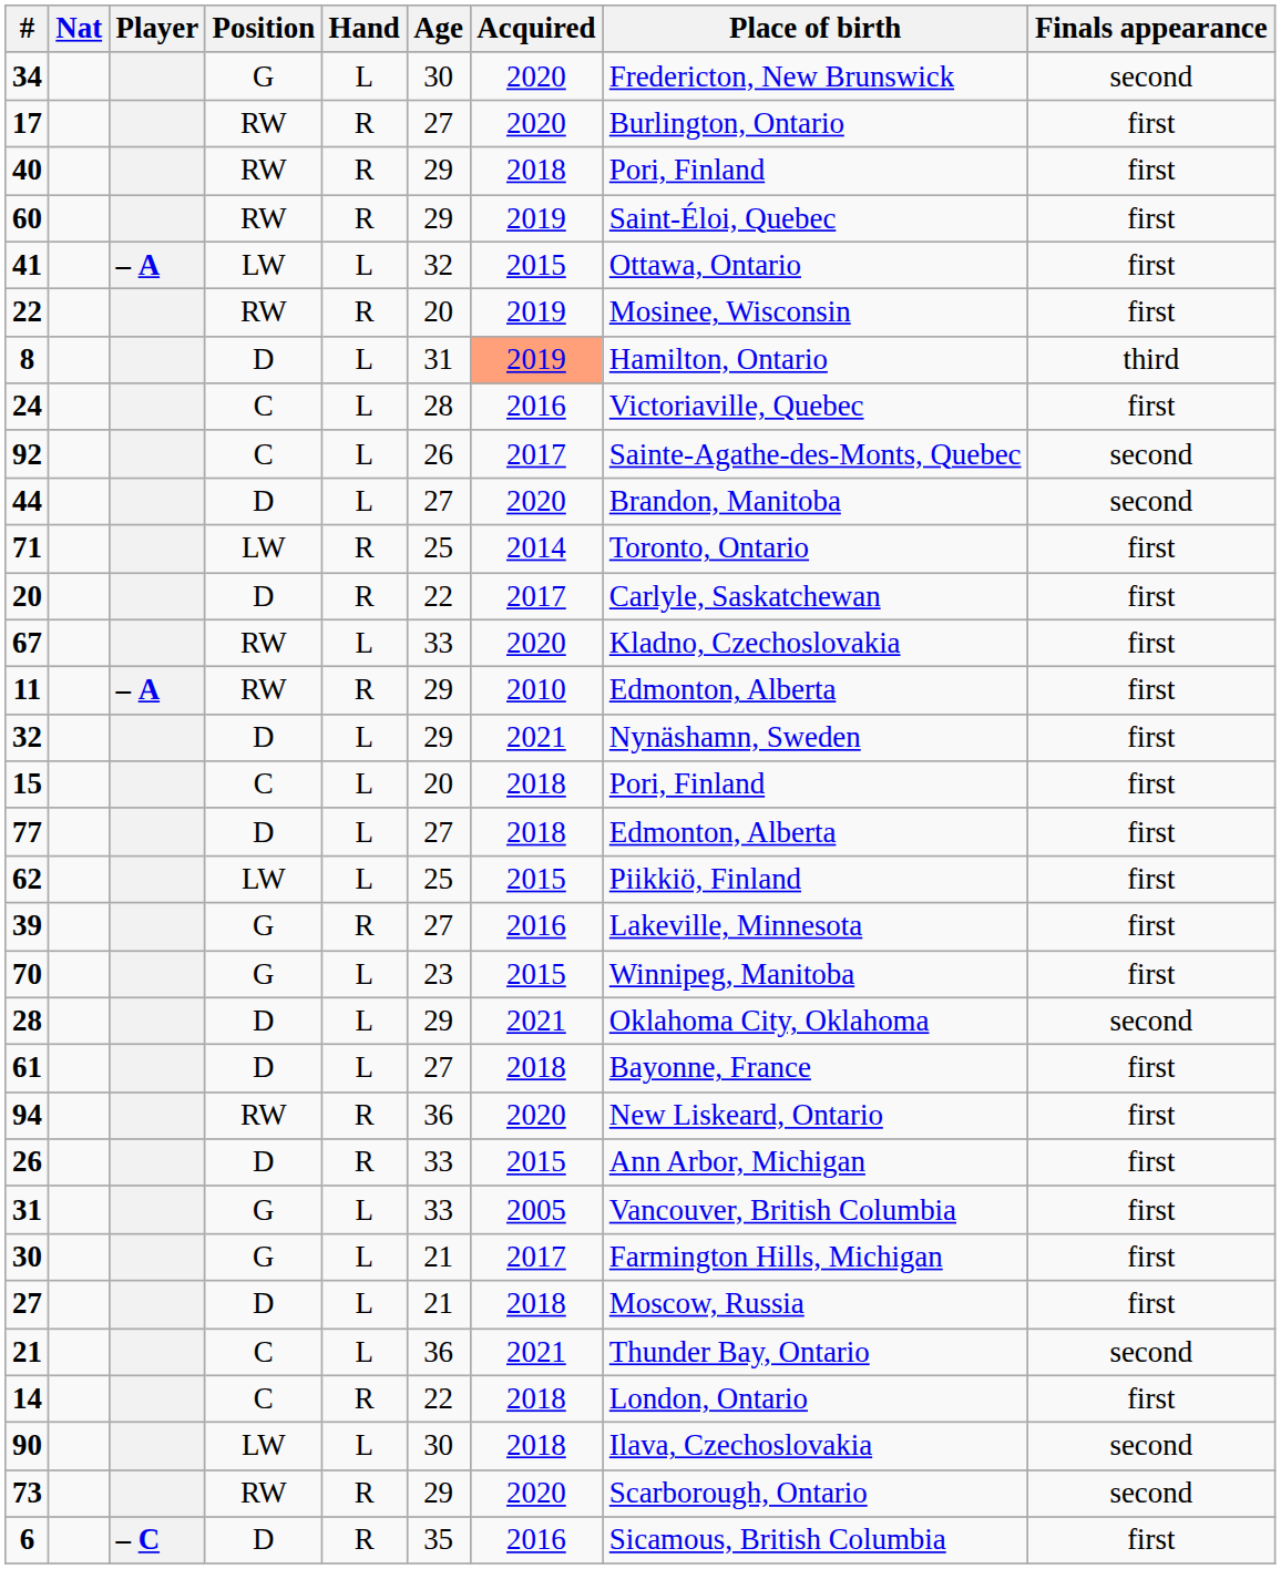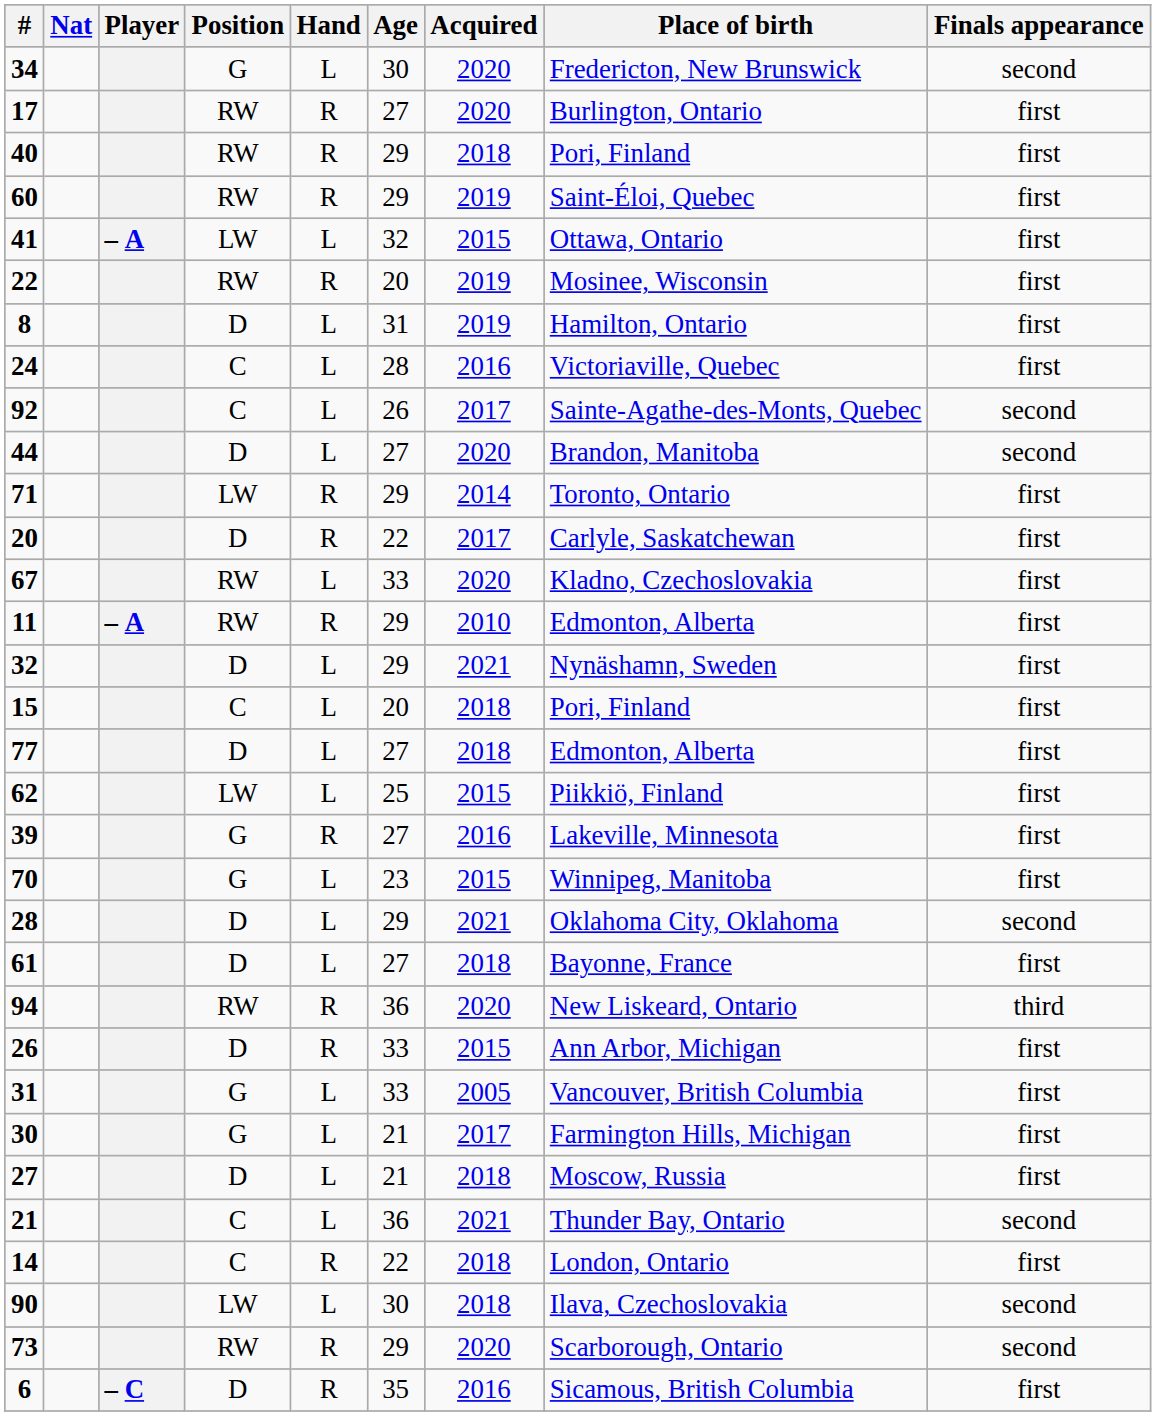 <table class="sortable wikitable plainrowheaders" style="text-align:center;">
 <tr style="background:#ddd;">
 <th scope="col">#</th>
 <th scope="col"><a href='#'>Nat</a></th>
 <th scope="col">Player</th>
 <th scope="col">Position</th>
 <th scope="col">Hand</th>
 <th scope="col">Age</th>
 <th scope="col">Acquired</th>
 <th scope="col" class="unsortable">Place of birth</th>
 <th scope="col" class="unsortable">Finals appearance</th>
 </tr>
 <tr>
 <td><strong>34</strong></td>
 <td></td>
 <th scope="row" style="text-align:left;"></th>
 <td>G</td>
 <td>L</td>
 <td>30</td>
 <td><a href='#'>2020</a></td>
 <td style="text-align:left;"><a href='#'>Fredericton, New Brunswick</a></td>
 <td>second </td>
 </tr>
 <tr>
 <td><strong>17</strong></td>
 <td></td>
 <th scope="row" style="text-align:left;"></th>
 <td>RW</td>
 <td>R</td>
 <td>27</td>
 <td><a href='#'>2020</a></td>
 <td style="text-align:left;"><a href='#'>Burlington, Ontario</a></td>
 <td>first</td>
 </tr>
 <tr>
 <td><strong>40</strong></td>
 <td></td>
 <th scope="row" style="text-align:left;"></th>
 <td>RW</td>
 <td>R</td>
 <td>29</td>
 <td><a href='#'>2018</a></td>
 <td style="text-align:left;"><a href='#'>Pori, Finland</a></td>
 <td>first</td>
 </tr>
 <tr>
 <td><strong>60</strong></td>
 <td></td>
 <th scope="row" style="text-align:left;"></th>
 <td>RW</td>
 <td>R</td>
 <td>29</td>
 <td><a href='#'>2019</a></td>
 <td style="text-align:left;"><a href='#'>Saint-Éloi, Quebec</a></td>
 <td>first</td>
 </tr>
 <tr>
 <td><strong>41</strong></td>
 <td></td>
 <th scope="row" style="text-align:left;"> – <strong><a href='#'>A</a></strong></th>
 <td>LW</td>
 <td>L</td>
 <td>32</td>
 <td><a href='#'>2015</a></td>
 <td style="text-align:left;"><a href='#'>Ottawa, Ontario</a></td>
 <td>first</td>
 </tr>
 <tr>
 <td><strong>22</strong></td>
 <td></td>
 <th scope="row" style="text-align:left;"></th>
 <td>RW</td>
 <td>R</td>
 <td>20</td>
 <td><a href='#'>2019</a></td>
 <td style="text-align:left;"><a href='#'>Mosinee, Wisconsin</a></td>
 <td>first</td>
 </tr>
 <tr>
 <td><strong>8</strong></td>
 <td></td>
 <th scope="row" style="text-align:left;"></th>
 <td>D</td>
 <td>L</td>
 <td>31</td>
-<td style="background: lightsalmon;"><a href='#'>2019</a></td>
+<td><a href='#'>2019</a></td>
 <td style="text-align:left;"><a href='#'>Hamilton, Ontario</a></td>
-<td>third </td>
+<td>first</td>
 </tr>
 <tr>
 <td><strong>24</strong></td>
 <td></td>
 <th scope="row" style="text-align:left;"></th>
 <td>C</td>
 <td>L</td>
 <td>28</td>
 <td><a href='#'>2016</a></td>
 <td style="text-align:left;"><a href='#'>Victoriaville, Quebec</a></td>
 <td>first</td>
 </tr>
 <tr>
 <td><strong>92</strong></td>
 <td></td>
 <th scope="row" style="text-align:left;"></th>
 <td>C</td>
 <td>L</td>
 <td>26</td>
 <td><a href='#'>2017</a></td>
 <td style="text-align:left;"><a href='#'>Sainte-Agathe-des-Monts, Quebec</a></td>
 <td>second </td>
 </tr>
 <tr>
 <td><strong>44</strong></td>
 <td></td>
 <th scope="row" style="text-align:left;"></th>
 <td>D</td>
 <td>L</td>
 <td>27</td>
 <td><a href='#'>2020</a></td>
 <td style="text-align:left;"><a href='#'>Brandon, Manitoba</a></td>
 <td>second </td>
 </tr>
 <tr>
 <td><strong>71</strong></td>
 <td></td>
 <th scope="row" style="text-align:left;"></th>
 <td>LW</td>
 <td>R</td>
-<td>25</td>
+<td>29</td>
 <td><a href='#'>2014</a></td>
 <td style="text-align:left;"><a href='#'>Toronto, Ontario</a></td>
 <td>first</td>
 </tr>
 <tr>
 <td><strong>20</strong></td>
 <td></td>
 <th scope="row" style="text-align:left;"></th>
 <td>D</td>
 <td>R</td>
 <td>22</td>
 <td><a href='#'>2017</a></td>
 <td style="text-align:left;"><a href='#'>Carlyle, Saskatchewan</a></td>
 <td>first</td>
 </tr>
 <tr>
 <td><strong>67</strong></td>
 <td></td>
 <th scope="row" style="text-align:left;"></th>
 <td>RW</td>
 <td>L</td>
 <td>33</td>
 <td><a href='#'>2020</a></td>
 <td style="text-align:left;"><a href='#'>Kladno, Czechoslovakia</a></td>
 <td>first</td>
 </tr>
 <tr>
 <td><strong>11</strong></td>
 <td></td>
 <th scope="row" style="text-align:left;"> – <strong><a href='#'>A</a></strong></th>
 <td>RW</td>
 <td>R</td>
 <td>29</td>
 <td><a href='#'>2010</a></td>
 <td style="text-align:left;"><a href='#'>Edmonton, Alberta</a></td>
 <td>first</td>
 </tr>
 <tr>
 <td><strong>32</strong></td>
 <td></td>
 <th scope="row" style="text-align:left;"></th>
 <td>D</td>
 <td>L</td>
 <td>29</td>
 <td><a href='#'>2021</a></td>
 <td style="text-align:left;"><a href='#'>Nynäshamn, Sweden</a></td>
 <td>first</td>
 </tr>
 <tr>
 <td><strong>15</strong></td>
 <td></td>
 <th scope="row" style="text-align:left;"></th>
 <td>C</td>
 <td>L</td>
 <td>20</td>
 <td><a href='#'>2018</a></td>
 <td style="text-align:left;"><a href='#'>Pori, Finland</a></td>
 <td>first</td>
 </tr>
 <tr>
 <td><strong>77</strong></td>
 <td></td>
 <th scope="row" style="text-align:left;"></th>
 <td>D</td>
 <td>L</td>
 <td>27</td>
 <td><a href='#'>2018</a></td>
 <td style="text-align:left;"><a href='#'>Edmonton, Alberta</a></td>
 <td>first</td>
 </tr>
 <tr>
 <td><strong>62</strong></td>
 <td></td>
 <th scope="row" style="text-align:left;"></th>
 <td>LW</td>
 <td>L</td>
 <td>25</td>
 <td><a href='#'>2015</a></td>
 <td style="text-align:left;"><a href='#'>Piikkiö, Finland</a></td>
 <td>first</td>
 </tr>
 <tr>
 <td><strong>39</strong></td>
 <td></td>
 <th scope="row" style="text-align:left;"></th>
 <td>G</td>
 <td>R</td>
 <td>27</td>
 <td><a href='#'>2016</a></td>
 <td style="text-align:left;"><a href='#'>Lakeville, Minnesota</a></td>
 <td>first</td>
 </tr>
 <tr>
 <td><strong>70</strong></td>
 <td></td>
 <th scope="row" style="text-align:left;"></th>
 <td>G</td>
 <td>L</td>
 <td>23</td>
 <td><a href='#'>2015</a></td>
 <td style="text-align:left;"><a href='#'>Winnipeg, Manitoba</a></td>
 <td>first</td>
 </tr>
 <tr>
 <td><strong>28</strong></td>
 <td></td>
 <th scope="row" style="text-align:left;"></th>
 <td>D</td>
 <td>L</td>
 <td>29</td>
 <td><a href='#'>2021</a></td>
 <td style="text-align:left;"><a href='#'>Oklahoma City, Oklahoma</a></td>
 <td>second </td>
 </tr>
 <tr>
 <td><strong>61</strong></td>
 <td></td>
 <th scope="row" style="text-align:left;"></th>
 <td>D</td>
 <td>L</td>
 <td>27</td>
 <td><a href='#'>2018</a></td>
 <td style="text-align:left;"><a href='#'>Bayonne, France</a></td>
 <td>first</td>
 </tr>
 <tr>
 <td><strong>94</strong></td>
 <td></td>
 <th scope="row" style="text-align:left;"></th>
 <td>RW</td>
 <td>R</td>
 <td>36</td>
 <td><a href='#'>2020</a></td>
 <td style="text-align:left;"><a href='#'>New Liskeard, Ontario</a></td>
-<td>first</td>
+<td>third </td>
 </tr>
 <tr>
 <td><strong>26</strong></td>
 <td></td>
 <th scope="row" style="text-align:left;"></th>
 <td>D</td>
 <td>R</td>
 <td>33</td>
 <td><a href='#'>2015</a></td>
 <td style="text-align:left;"><a href='#'>Ann Arbor, Michigan</a></td>
 <td>first</td>
 </tr>
 <tr>
 <td><strong>31</strong></td>
 <td></td>
 <th scope="row" style="text-align:left;"></th>
 <td>G</td>
 <td>L</td>
 <td>33</td>
 <td><a href='#'>2005</a></td>
 <td style="text-align:left;"><a href='#'>Vancouver, British Columbia</a></td>
 <td>first</td>
 </tr>
 <tr>
 <td><strong>30</strong></td>
 <td></td>
 <th scope="row" style="text-align:left;"></th>
 <td>G</td>
 <td>L</td>
 <td>21</td>
 <td><a href='#'>2017</a></td>
 <td style="text-align:left;"><a href='#'>Farmington Hills, Michigan</a></td>
 <td>first</td>
 </tr>
 <tr>
 <td><strong>27</strong></td>
 <td></td>
 <th scope="row" style="text-align:left;"></th>
 <td>D</td>
 <td>L</td>
 <td>21</td>
 <td><a href='#'>2018</a></td>
 <td style="text-align:left;"><a href='#'>Moscow, Russia</a></td>
 <td>first</td>
 </tr>
 <tr>
 <td><strong>21</strong></td>
 <td></td>
 <th scope="row" style="text-align:left;"></th>
 <td>C</td>
 <td>L</td>
 <td>36</td>
 <td><a href='#'>2021</a></td>
 <td style="text-align:left;"><a href='#'>Thunder Bay, Ontario</a></td>
 <td>second </td>
 </tr>
 <tr>
 <td><strong>14</strong></td>
 <td></td>
 <th scope="row" style="text-align:left;"></th>
 <td>C</td>
 <td>R</td>
 <td>22</td>
 <td><a href='#'>2018</a></td>
 <td style="text-align:left;"><a href='#'>London, Ontario</a></td>
 <td>first</td>
 </tr>
 <tr>
 <td><strong>90</strong></td>
 <td></td>
 <th scope="row" style="text-align:left;"></th>
 <td>LW</td>
 <td>L</td>
 <td>30</td>
 <td><a href='#'>2018</a></td>
 <td style="text-align:left;"><a href='#'>Ilava, Czechoslovakia</a></td>
 <td>second </td>
 </tr>
 <tr>
 <td><strong>73</strong></td>
 <td></td>
 <th scope="row" style="text-align:left;"></th>
 <td>RW</td>
 <td>R</td>
 <td>29</td>
 <td><a href='#'>2020</a></td>
 <td style="text-align:left;"><a href='#'>Scarborough, Ontario</a></td>
 <td>second </td>
 </tr>
 <tr>
 <td><strong>6</strong></td>
 <td></td>
 <th scope="row" style="text-align:left;"> – <strong><a href='#'>C</a></strong></th>
 <td>D</td>
 <td>R</td>
 <td>35</td>
 <td><a href='#'>2016</a></td>
 <td style="text-align:left;"><a href='#'>Sicamous, British Columbia</a></td>
 <td>first</td>
 </tr>
 </table>
